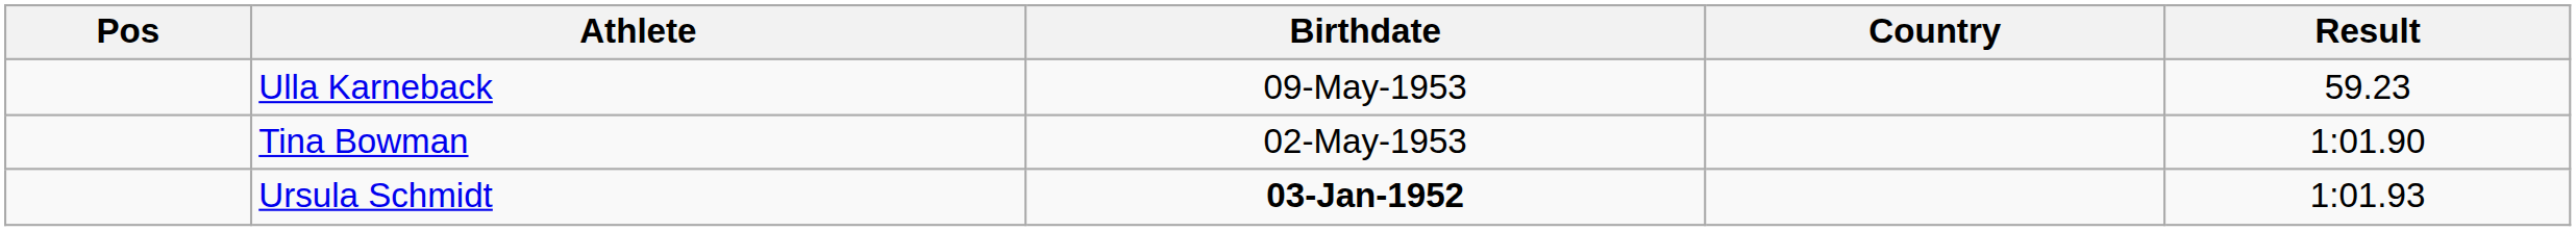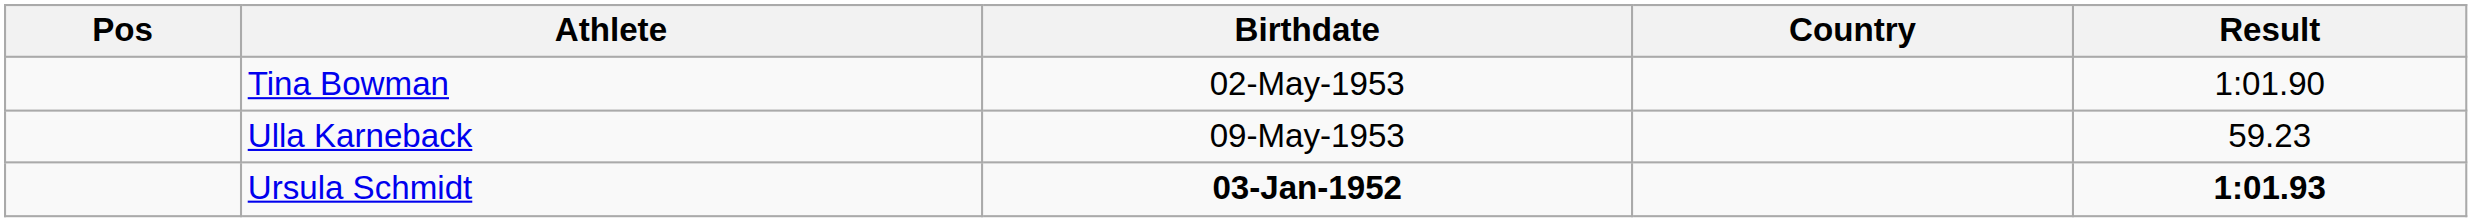 <table class="wikitable"  style="text-align:center; width:60%;">
 <tr>
 <th>Pos</th>
 <th>Athlete</th>
 <th>Birthdate</th>
 <th>Country</th>
 <th>Result</th>
 </tr>
 <tr>
 <td align=center></td>
+<td align=left><a href='#'>Tina Bowman</a></td>
+<td>02-May-1953</td>
+<td align=left></td>
+<td>1:01.90</td>
+</tr>
+<tr>
+<td align=center></td>
 <td align=left><a href='#'>Ulla Karneback</a></td>
 <td>09-May-1953</td>
 <td align=left></td>
 <td>59.23</td>
 </tr>
 <tr>
 <td align=center></td>
-<td align=left><a href='#'>Tina Bowman</a></td>
-<td>02-May-1953</td>
-<td align=left></td>
-<td>1:01.90</td>
-</tr>
-<tr>
-<td align=center></td>
 <td align=left><a href='#'>Ursula Schmidt</a></td>
 <td><strong>03-Jan-1952</strong></td>
 <td align=left></td>
-<td>1:01.93</td>
+<td><strong>1:01.93</strong></td>
 </tr>
 </table>
